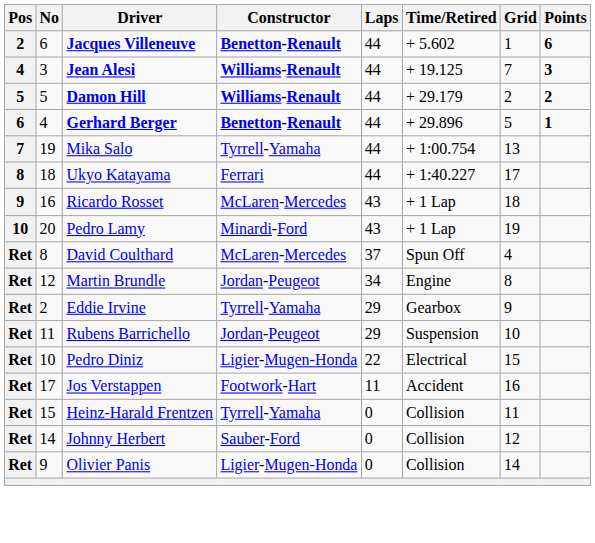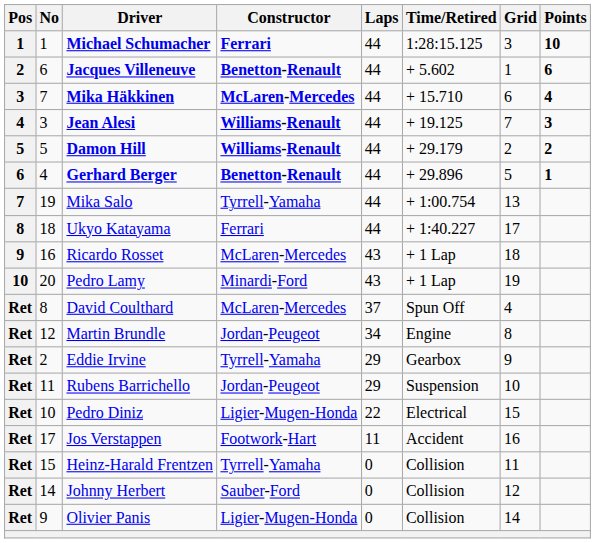 <table class="wikitable" style="font-size: 95%;">
 <tr>
 <th>Pos</th>
 <th>No</th>
 <th>Driver</th>
 <th>Constructor</th>
 <th>Laps</th>
 <th>Time/Retired</th>
 <th>Grid</th>
 <th>Points</th>
 </tr>
 <tr>
+<th>1</th>
+<td>1</td>
+<td> <strong><a href='#'>Michael Schumacher</a></strong></td>
+<td><strong><a href='#'>Ferrari</a></strong></td>
+<td>44</td>
+<td>1:28:15.125</td>
+<td>3</td>
+<td><strong>10</strong></td>
+</tr>
+<tr>
 <th>2</th>
 <td>6</td>
 <td> <strong><a href='#'>Jacques Villeneuve</a></strong></td>
 <td><strong><a href='#'>Benetton</a>-<a href='#'>Renault</a></strong></td>
 <td>44</td>
 <td>+ 5.602</td>
 <td>1</td>
 <td><strong>6</strong></td>
+</tr>
+<tr>
+<th>3</th>
+<td>7</td>
+<td> <strong><a href='#'>Mika Häkkinen</a></strong></td>
+<td><strong><a href='#'>McLaren</a>-<a href='#'>Mercedes</a></strong></td>
+<td>44</td>
+<td>+ 15.710</td>
+<td>6</td>
+<td><strong>4</strong></td>
 </tr>
 <tr>
 <th>4</th>
 <td>3</td>
 <td> <strong><a href='#'>Jean Alesi</a></strong></td>
 <td><strong><a href='#'>Williams</a>-<a href='#'>Renault</a></strong></td>
 <td>44</td>
 <td>+ 19.125</td>
 <td>7</td>
 <td><strong>3</strong></td>
 </tr>
 <tr>
 <th>5</th>
 <td>5</td>
 <td> <strong><a href='#'>Damon Hill</a></strong></td>
 <td><strong><a href='#'>Williams</a>-<a href='#'>Renault</a></strong></td>
 <td>44</td>
 <td>+ 29.179</td>
 <td>2</td>
 <td><strong>2</strong></td>
 </tr>
 <tr>
 <th>6</th>
 <td>4</td>
 <td> <strong><a href='#'>Gerhard Berger</a></strong></td>
 <td><strong><a href='#'>Benetton</a>-<a href='#'>Renault</a></strong></td>
 <td>44</td>
 <td>+ 29.896</td>
 <td>5</td>
 <td><strong>1</strong></td>
 </tr>
 <tr>
 <th>7</th>
 <td>19</td>
 <td> <a href='#'>Mika Salo</a></td>
 <td><a href='#'>Tyrrell</a>-<a href='#'>Yamaha</a></td>
 <td>44</td>
 <td>+ 1:00.754</td>
 <td>13</td>
 <td> </td>
 </tr>
 <tr>
 <th>8</th>
 <td>18</td>
 <td> <a href='#'>Ukyo Katayama</a></td>
 <td><a href='#'>Ferrari</a></td>
 <td>44</td>
 <td>+ 1:40.227</td>
 <td>17</td>
 <td> </td>
 </tr>
 <tr>
 <th>9</th>
 <td>16</td>
 <td> <a href='#'>Ricardo Rosset</a></td>
 <td><a href='#'>McLaren</a>-<a href='#'>Mercedes</a></td>
 <td>43</td>
 <td>+ 1 Lap</td>
 <td>18</td>
 <td> </td>
 </tr>
 <tr>
 <th>10</th>
 <td>20</td>
 <td> <a href='#'>Pedro Lamy</a></td>
 <td><a href='#'>Minardi</a>-<a href='#'>Ford</a></td>
 <td>43</td>
 <td>+ 1 Lap</td>
 <td>19</td>
 <td> </td>
 </tr>
 <tr>
 <th>Ret</th>
 <td>8</td>
 <td> <a href='#'>David Coulthard</a></td>
 <td><a href='#'>McLaren</a>-<a href='#'>Mercedes</a></td>
 <td>37</td>
 <td>Spun Off</td>
 <td>4</td>
 <td> </td>
 </tr>
 <tr>
 <th>Ret</th>
 <td>12</td>
 <td> <a href='#'>Martin Brundle</a></td>
 <td><a href='#'>Jordan</a>-<a href='#'>Peugeot</a></td>
 <td>34</td>
 <td>Engine</td>
 <td>8</td>
 <td> </td>
 </tr>
 <tr>
 <th>Ret</th>
 <td>2</td>
 <td> <a href='#'>Eddie Irvine</a></td>
 <td><a href='#'>Tyrrell</a>-<a href='#'>Yamaha</a></td>
 <td>29</td>
 <td>Gearbox</td>
 <td>9</td>
 <td> </td>
 </tr>
 <tr>
 <th>Ret</th>
 <td>11</td>
 <td> <a href='#'>Rubens Barrichello</a></td>
 <td><a href='#'>Jordan</a>-<a href='#'>Peugeot</a></td>
 <td>29</td>
 <td>Suspension</td>
 <td>10</td>
 <td> </td>
 </tr>
 <tr>
 <th>Ret</th>
 <td>10</td>
 <td> <a href='#'>Pedro Diniz</a></td>
 <td><a href='#'>Ligier</a>-<a href='#'>Mugen-Honda</a></td>
 <td>22</td>
 <td>Electrical</td>
 <td>15</td>
 <td> </td>
 </tr>
 <tr>
 <th>Ret</th>
 <td>17</td>
 <td> <a href='#'>Jos Verstappen</a></td>
 <td><a href='#'>Footwork</a>-<a href='#'>Hart</a></td>
 <td>11</td>
 <td>Accident</td>
 <td>16</td>
 <td> </td>
 </tr>
 <tr>
 <th>Ret</th>
 <td>15</td>
 <td> <a href='#'>Heinz-Harald Frentzen</a></td>
 <td><a href='#'>Tyrrell</a>-<a href='#'>Yamaha</a></td>
 <td>0</td>
 <td>Collision</td>
 <td>11</td>
 <td> </td>
 </tr>
 <tr>
 <th>Ret</th>
 <td>14</td>
 <td> <a href='#'>Johnny Herbert</a></td>
 <td><a href='#'>Sauber</a>-<a href='#'>Ford</a></td>
 <td>0</td>
 <td>Collision</td>
 <td>12</td>
 <td> </td>
 </tr>
 <tr>
 <th>Ret</th>
 <td>9</td>
 <td> <a href='#'>Olivier Panis</a></td>
 <td><a href='#'>Ligier</a>-<a href='#'>Mugen-Honda</a></td>
 <td>0</td>
 <td>Collision</td>
 <td>14</td>
 <td> </td>
 </tr>
 <tr>
 <th colspan="8"></th>
 </tr>
 </table>
